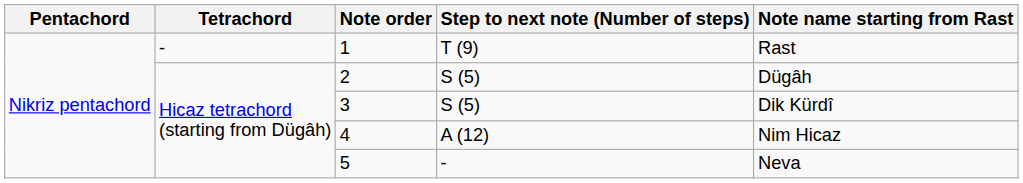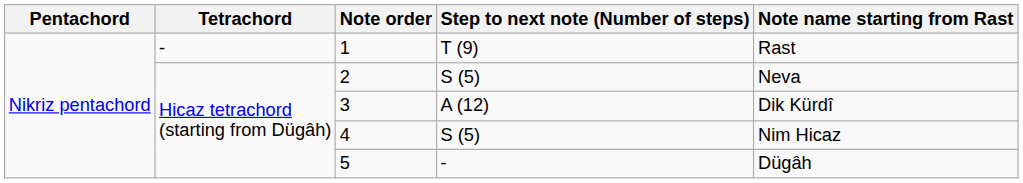 <table class="wikitable">
 <tr>
 <th>Pentachord</th>
 <th>Tetrachord</th>
 <th>Note order</th>
 <th>Step to next note (Number of steps)</th>
 <th>Note name starting from Rast</th>
 </tr>
 <tr>
 <td rowspan="5"><a href='#'>Nikriz pentachord</a></td>
 <td>-</td>
 <td>1</td>
 <td>T (9)</td>
 <td>Rast</td>
 </tr>
 <tr>
 <td rowspan="4"><a href='#'>Hicaz tetrachord</a><br>(starting from Dügâh)</td>
 <td>2</td>
 <td>S (5)</td>
-<td>Dügâh</td>
+<td>Neva</td>
 </tr>
 <tr>
 <td>3</td>
-<td>S (5)</td>
+<td>A (12)</td>
 <td>Dik Kürdî</td>
 </tr>
 <tr>
 <td>4</td>
-<td>A (12)</td>
+<td>S (5)</td>
 <td>Nim Hicaz</td>
 </tr>
 <tr>
 <td>5</td>
 <td>-</td>
-<td>Neva</td>
+<td>Dügâh</td>
 </tr>
 </table>
